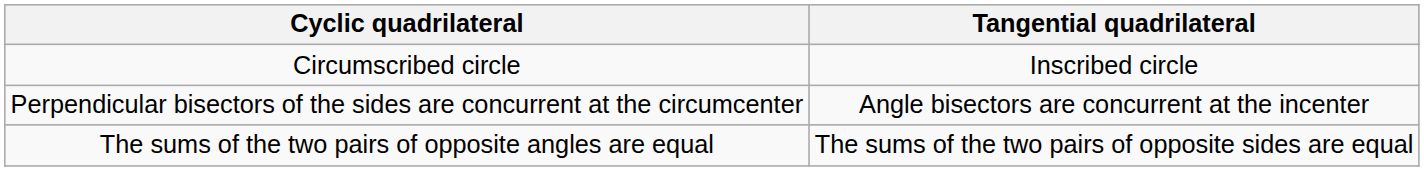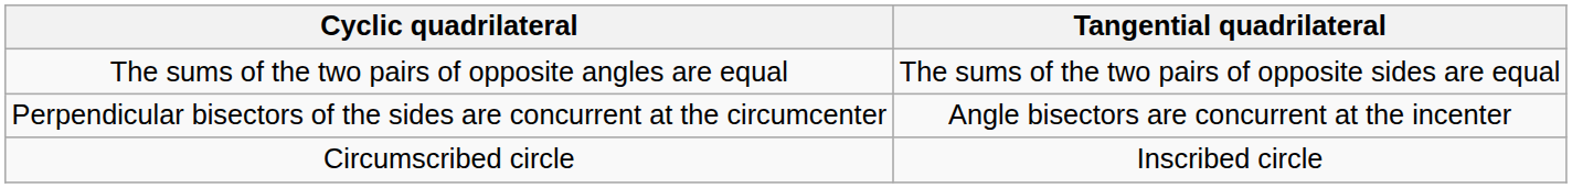 <table class=wikitable>
 <tr>
 <th>Cyclic quadrilateral</th>
 <th>Tangential quadrilateral</th>
 </tr>
 <tr>
-<td align=center>Circumscribed circle</td>
-<td align=center>Inscribed circle</td>
+<td align=center>The sums of the two pairs of opposite angles are equal</td>
+<td align=center>The sums of the two pairs of opposite sides are equal</td>
 </tr>
 <tr>
 <td align=center>Perpendicular bisectors of the sides are concurrent at the circumcenter</td>
 <td align=center>Angle bisectors are concurrent at the incenter</td>
 </tr>
 <tr>
-<td align=center>The sums of the two pairs of opposite angles are equal</td>
-<td align=center>The sums of the two pairs of opposite sides are equal</td>
+<td align=center>Circumscribed circle</td>
+<td align=center>Inscribed circle</td>
 </tr>
 </table>
